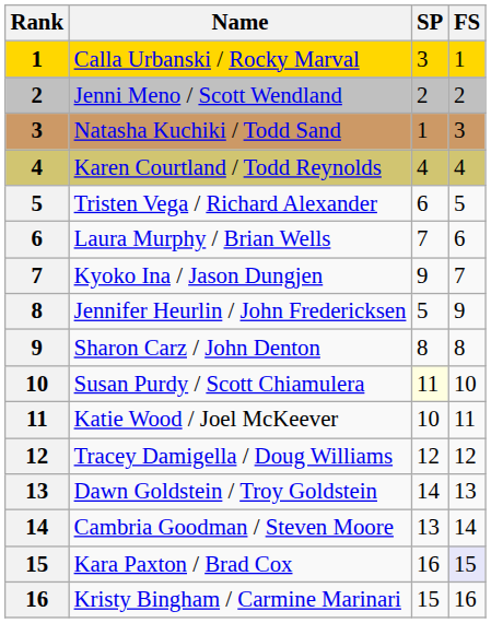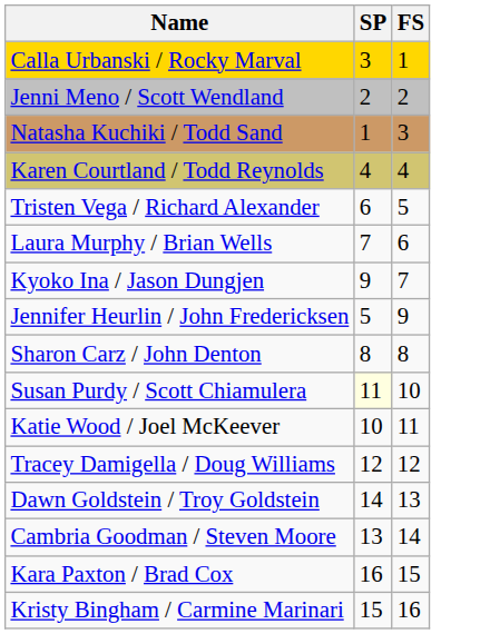 <table class="wikitable">
 <tr>
-<th>Rank</th>
 <th>Name</th>
 <th>SP</th>
 <th>FS</th>
 </tr>
 <tr bgcolor="gold">
-<td align="center"><strong>1</strong></td>
 <td><a href='#'>Calla Urbanski</a> / <a href='#'>Rocky Marval</a></td>
 <td>3</td>
 <td>1</td>
 </tr>
 <tr bgcolor="silver">
-<td align="center"><strong>2</strong></td>
 <td><a href='#'>Jenni Meno</a> / <a href='#'>Scott Wendland</a></td>
 <td>2</td>
 <td>2</td>
 </tr>
 <tr bgcolor="cc9966">
-<td align="center"><strong>3</strong></td>
 <td><a href='#'>Natasha Kuchiki</a> / <a href='#'>Todd Sand</a></td>
 <td>1</td>
 <td>3</td>
 </tr>
 <tr bgcolor="#d1c571">
-<td align="center"><strong>4</strong></td>
 <td><a href='#'>Karen Courtland</a> / <a href='#'>Todd Reynolds</a></td>
 <td>4</td>
 <td>4</td>
 </tr>
 <tr>
-<th>5</th>
 <td><a href='#'>Tristen Vega</a> / <a href='#'>Richard Alexander</a></td>
 <td>6</td>
 <td>5</td>
 </tr>
 <tr>
-<th>6</th>
 <td><a href='#'>Laura Murphy</a> / <a href='#'>Brian Wells</a></td>
 <td>7</td>
 <td>6</td>
 </tr>
 <tr>
-<th>7</th>
 <td><a href='#'>Kyoko Ina</a> / <a href='#'>Jason Dungjen</a></td>
 <td>9</td>
 <td>7</td>
 </tr>
 <tr>
-<th>8</th>
 <td><a href='#'>Jennifer Heurlin</a> / <a href='#'>John Fredericksen</a></td>
 <td>5</td>
 <td>9</td>
 </tr>
 <tr>
-<th>9</th>
 <td><a href='#'>Sharon Carz</a> / <a href='#'>John Denton</a></td>
 <td>8</td>
 <td>8</td>
 </tr>
 <tr>
-<th>10</th>
 <td><a href='#'>Susan Purdy</a> / <a href='#'>Scott Chiamulera</a></td>
 <td style="background: lightyellow;">11</td>
 <td>10</td>
 </tr>
 <tr>
-<th>11</th>
 <td><a href='#'>Katie Wood</a> / Joel McKeever</td>
 <td>10</td>
 <td>11</td>
 </tr>
 <tr>
-<th>12</th>
 <td><a href='#'>Tracey Damigella</a> / <a href='#'>Doug Williams</a></td>
 <td>12</td>
 <td>12</td>
 </tr>
 <tr>
-<th>13</th>
 <td><a href='#'>Dawn Goldstein</a> / <a href='#'>Troy Goldstein</a></td>
 <td>14</td>
 <td>13</td>
 </tr>
 <tr>
-<th>14</th>
 <td><a href='#'>Cambria Goodman</a> / <a href='#'>Steven Moore</a></td>
 <td>13</td>
 <td>14</td>
 </tr>
 <tr>
-<th>15</th>
 <td><a href='#'>Kara Paxton</a> / <a href='#'>Brad Cox</a></td>
 <td>16</td>
-<td style="background: lavender;">15</td>
+<td>15</td>
 </tr>
 <tr>
-<th>16</th>
 <td><a href='#'>Kristy Bingham</a> / <a href='#'>Carmine Marinari</a></td>
 <td>15</td>
 <td>16</td>
 </tr>
 </table>
